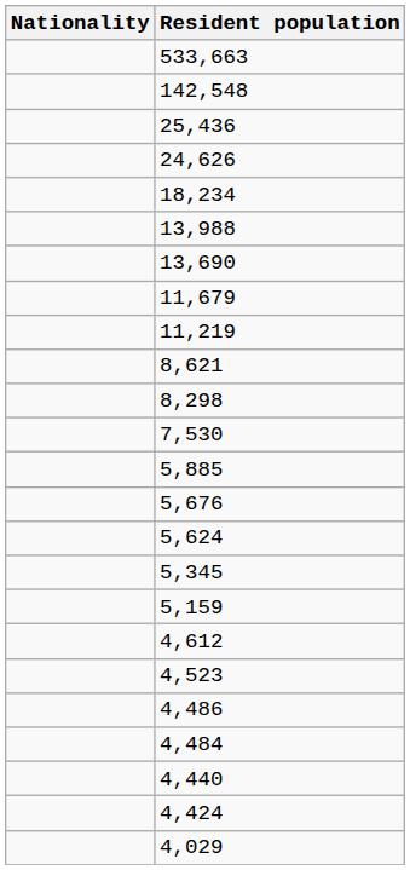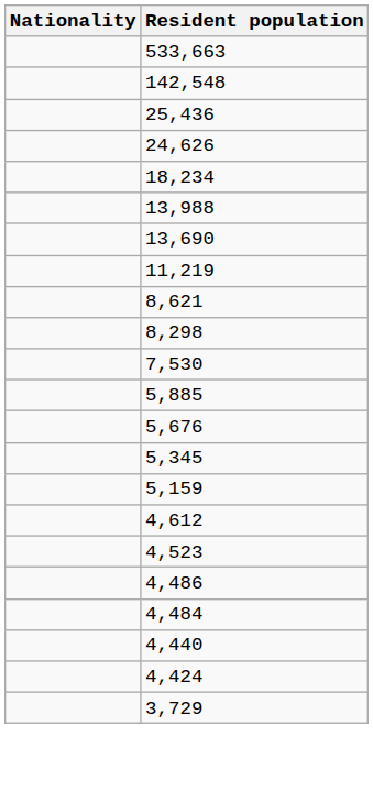 <table class="wikitable sortable mw-collapsible mw-uncollapsed">
 <tr>
 <th>Nationality</th>
 <th>Resident population</th>
 </tr>
 <tr>
 <td></td>
 <td>533,663</td>
 </tr>
 <tr>
 <td></td>
 <td>142,548</td>
 </tr>
 <tr>
 <td></td>
 <td>25,436</td>
 </tr>
 <tr>
 <td></td>
 <td>24,626</td>
 </tr>
 <tr>
 <td></td>
 <td>18,234</td>
 </tr>
 <tr>
 <td></td>
 <td>13,988</td>
 </tr>
 <tr>
 <td></td>
 <td>13,690</td>
 </tr>
 <tr>
 <td></td>
-<td>11,679</td>
-</tr>
-<tr>
-<td></td>
 <td>11,219</td>
 </tr>
 <tr>
 <td></td>
 <td>8,621</td>
 </tr>
 <tr>
 <td></td>
 <td>8,298</td>
 </tr>
 <tr>
 <td></td>
 <td>7,530</td>
 </tr>
 <tr>
 <td></td>
 <td>5,885</td>
 </tr>
 <tr>
 <td></td>
 <td>5,676</td>
-</tr>
-<tr>
-<td></td>
-<td>5,624</td>
 </tr>
 <tr>
 <td></td>
 <td>5,345</td>
 </tr>
 <tr>
 <td></td>
 <td>5,159</td>
 </tr>
 <tr>
 <td></td>
 <td>4,612</td>
 </tr>
 <tr>
 <td></td>
 <td>4,523</td>
 </tr>
 <tr>
 <td></td>
 <td>4,486</td>
 </tr>
 <tr>
 <td></td>
 <td>4,484</td>
 </tr>
 <tr>
 <td></td>
 <td>4,440</td>
 </tr>
 <tr>
 <td></td>
 <td>4,424</td>
 </tr>
 <tr>
 <td></td>
-<td>4,029</td>
+<td>3,729</td>
 </tr>
 </table>
